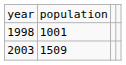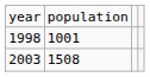 <table class="wikitable">
 <tr>
 <td>year</td>
 <td>population</td>
 <td></td>
 <td></td>
 </tr>
 <tr>
 <td>1998</td>
 <td>1001</td>
 <td></td>
 <td></td>
 </tr>
 <tr>
 <td>2003</td>
-<td>1509</td>
+<td>1508</td>
 <td></td>
 <td></td>
 </tr>
 </table>
